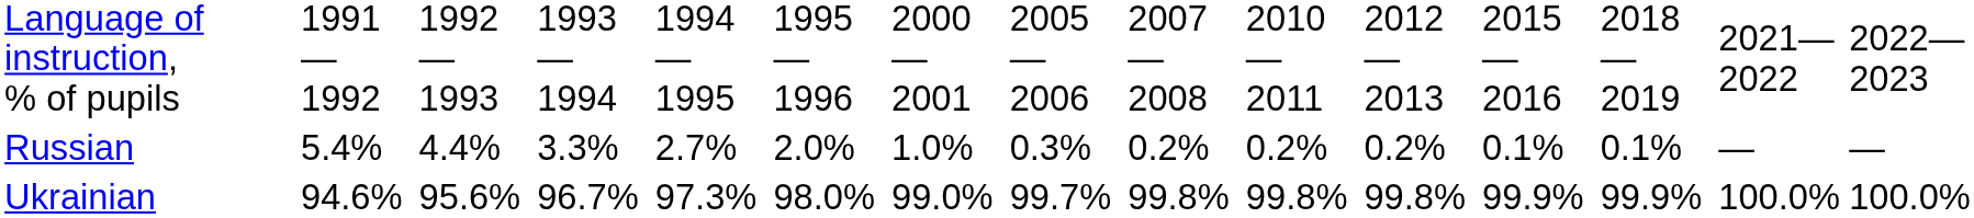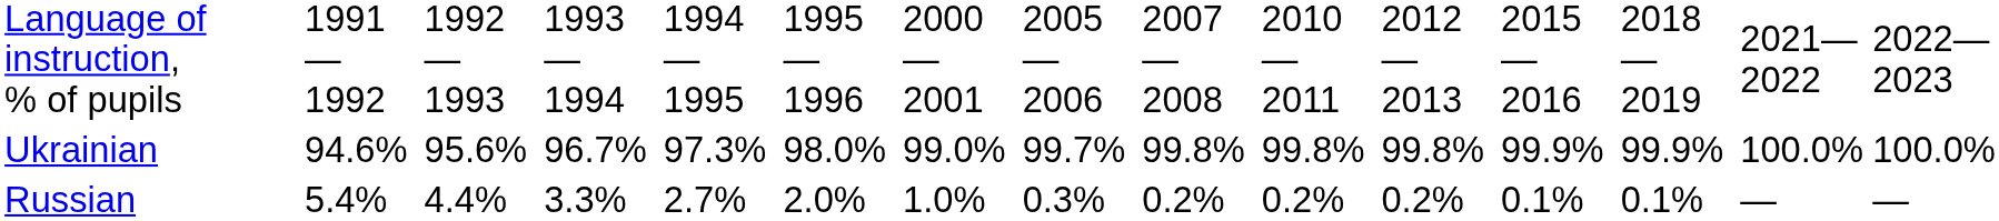 <table class="standard">
 <tr>
 <td><a href='#'>Language of instruction</a>, <br>% of pupils</td>
 <td>1991—<br>1992</td>
 <td>1992—<br>1993</td>
 <td>1993—<br>1994</td>
 <td>1994—<br>1995</td>
 <td>1995—<br>1996</td>
 <td>2000—<br>2001</td>
 <td>2005—<br>2006</td>
 <td>2007—<br>2008</td>
 <td>2010—<br>2011</td>
 <td>2012—<br>2013</td>
 <td>2015—<br>2016</td>
 <td>2018—<br>2019</td>
 <td>2021—<br>2022</td>
 <td>2022—<br>2023</td>
 </tr>
 <tr>
+<td><a href='#'>Ukrainian</a></td>
+<td>94.6%</td>
+<td>95.6%</td>
+<td>96.7%</td>
+<td>97.3%</td>
+<td>98.0%</td>
+<td>99.0%</td>
+<td>99.7%</td>
+<td>99.8%</td>
+<td>99.8%</td>
+<td>99.8%</td>
+<td>99.9%</td>
+<td>99.9%</td>
+<td>100.0%</td>
+<td>100.0%</td>
+</tr>
+<tr>
 <td><a href='#'>Russian</a></td>
 <td>5.4%</td>
 <td>4.4%</td>
 <td>3.3%</td>
 <td>2.7%</td>
 <td>2.0%</td>
 <td>1.0%</td>
 <td>0.3%</td>
 <td>0.2%</td>
 <td>0.2%</td>
 <td>0.2%</td>
 <td>0.1%</td>
 <td>0.1%</td>
 <td>—</td>
 <td>—</td>
 </tr>
 <tr>
-<td><a href='#'>Ukrainian</a></td>
-<td>94.6%</td>
-<td>95.6%</td>
-<td>96.7%</td>
-<td>97.3%</td>
-<td>98.0%</td>
-<td>99.0%</td>
-<td>99.7%</td>
-<td>99.8%</td>
-<td>99.8%</td>
-<td>99.8%</td>
-<td>99.9%</td>
-<td>99.9%</td>
-<td>100.0%</td>
-<td>100.0%</td>
-</tr>
-<tr>
 </tr>
 </table>
